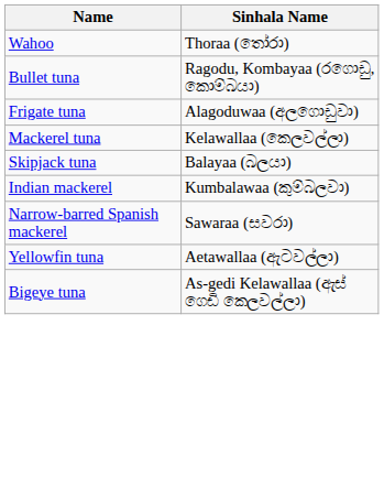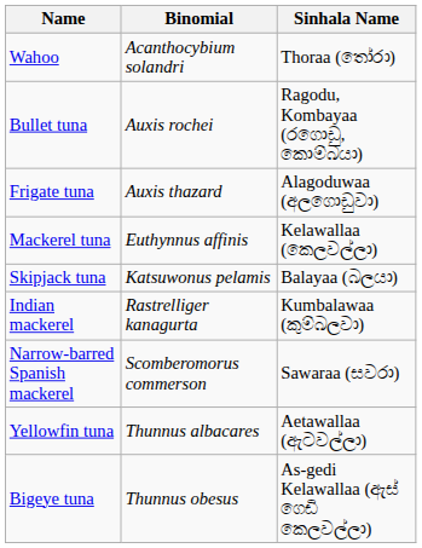 <table width=60% class="wikitable">
 <tr>
 <th width=20%>Name</th>
+<th width=20%>Binomial</th>
 <th width=20%>Sinhala Name</th>
 </tr>
 <tr>
 <td><a href='#'>Wahoo</a><br></td>
+<td><em>Acanthocybium solandri</em></td>
 <td>Thoraa (තෝරා)</td>
 </tr>
 <tr>
 <td><a href='#'>Bullet tuna</a><br></td>
+<td><em>Auxis rochei</em></td>
 <td>Ragodu, Kombayaa (රගොඩු, කොම්බයා)</td>
 </tr>
 <tr>
 <td><a href='#'>Frigate tuna</a><br></td>
+<td><em>Auxis thazard</em></td>
 <td>Alagoduwaa (අලගොඩුවා)</td>
 </tr>
 <tr>
 <td><a href='#'>Mackerel tuna</a></td>
+<td><em>Euthynnus affinis</em></td>
 <td>Kelawallaa (කෙලවල්ලා)</td>
 </tr>
 <tr>
 <td><a href='#'>Skipjack tuna</a><br></td>
+<td><em>Katsuwonus pelamis</em></td>
 <td>Balayaa (බලයා)</td>
 </tr>
 <tr>
 <td><a href='#'>Indian mackerel</a><br></td>
+<td><em>Rastrelliger kanagurta</em></td>
 <td>Kumbalawaa (කුම්බලවා)</td>
 </tr>
 <tr>
 <td><a href='#'>Narrow-barred Spanish mackerel</a></td>
+<td><em>Scomberomorus commerson</em></td>
 <td>Sawaraa (සවරා)</td>
 </tr>
 <tr>
 <td><a href='#'>Yellowfin tuna</a></td>
+<td><em>Thunnus albacares</em></td>
 <td>Aetawallaa (ඇටවල්ලා)</td>
 </tr>
 <tr>
 <td><a href='#'>Bigeye tuna</a><br></td>
+<td><em>Thunnus obesus</em></td>
 <td>As-gedi Kelawallaa (ඇස් ගෙඩි කෙලවල්ලා)</td>
 </tr>
 </table>
